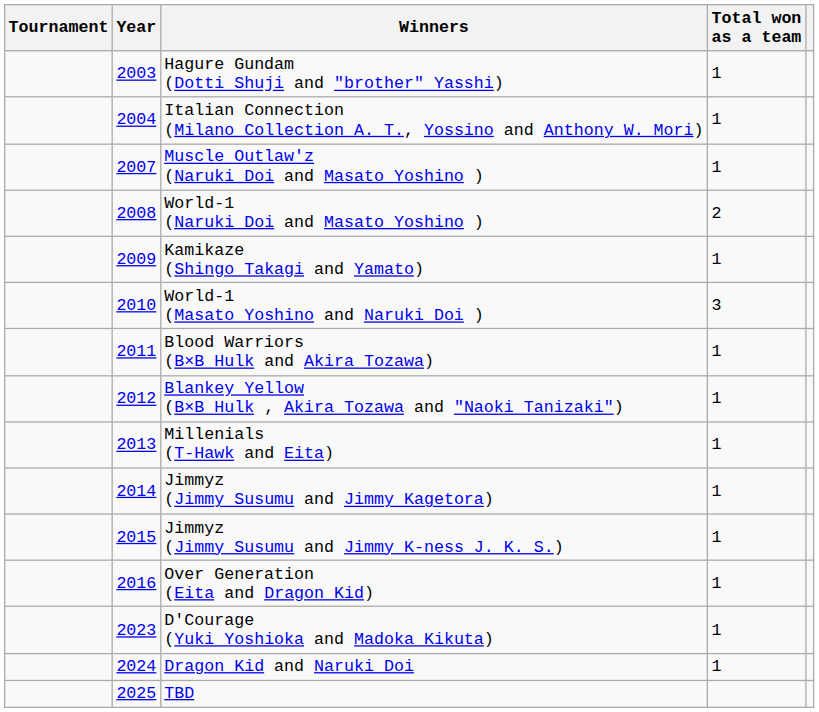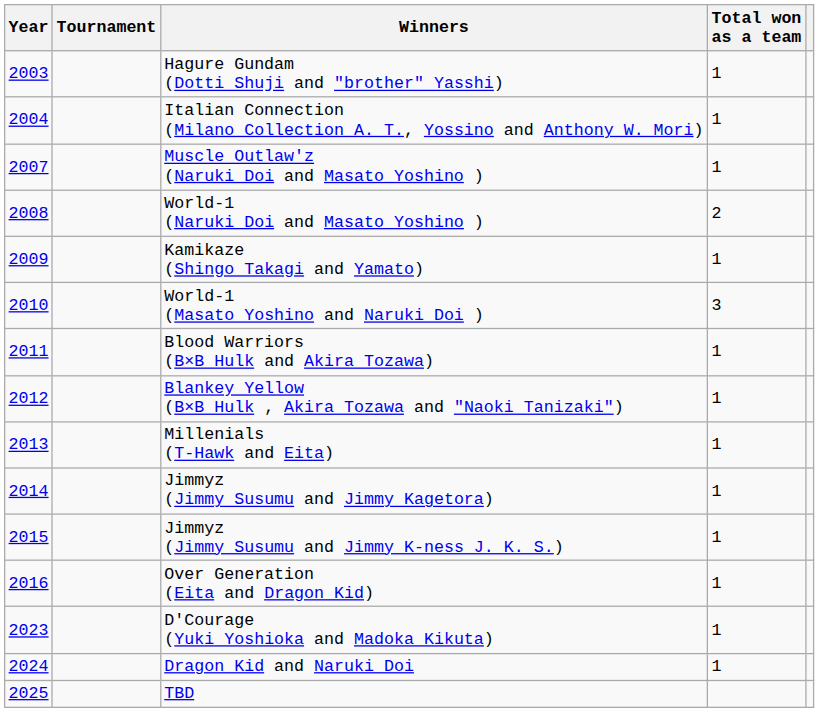 <table class="wikitable sortable">
 <tr>
+<th>Year</th>
 <th>Tournament</th>
-<th>Year</th>
 <th>Winners<br></th>
 <th>Total won<br>as a team</th>
 <th></th>
 </tr>
 <tr>
+<td><a href='#'>2003</a></td>
 <td><br></td>
-<td><a href='#'>2003</a></td>
 <td>Hagure Gundam<br>(<a href='#'>Dotti Shuji</a> and <a href='#'>"brother" Yasshi</a>)</td>
 <td>1</td>
 <td></td>
 </tr>
 <tr>
+<td><a href='#'>2004</a></td>
 <td><br></td>
-<td><a href='#'>2004</a></td>
 <td>Italian Connection<br>(<a href='#'>Milano Collection A. T.</a>, <a href='#'>Yossino</a> and <a href='#'>Anthony W. Mori</a>)</td>
 <td>1</td>
 <td></td>
 </tr>
 <tr>
+<td><a href='#'>2007</a></td>
 <td></td>
-<td><a href='#'>2007</a></td>
 <td><a href='#'>Muscle Outlaw'z</a><br>(<a href='#'>Naruki Doi</a> and <a href='#'>Masato Yoshino</a> )</td>
 <td>1</td>
 <td></td>
 </tr>
 <tr>
+<td><a href='#'>2008</a></td>
 <td></td>
-<td><a href='#'>2008</a></td>
 <td>World-1<br>(<a href='#'>Naruki Doi</a>  and <a href='#'>Masato Yoshino</a> )</td>
 <td>2</td>
 <td></td>
 </tr>
 <tr>
+<td><a href='#'>2009</a></td>
 <td></td>
-<td><a href='#'>2009</a></td>
 <td>Kamikaze<br>(<a href='#'>Shingo Takagi</a> and <a href='#'>Yamato</a>)</td>
 <td>1</td>
 <td></td>
 </tr>
 <tr>
+<td><a href='#'>2010</a></td>
 <td></td>
-<td><a href='#'>2010</a></td>
 <td>World-1<br>(<a href='#'>Masato Yoshino</a>  and <a href='#'>Naruki Doi</a> )</td>
 <td>3</td>
 <td></td>
 </tr>
 <tr>
+<td><a href='#'>2011</a></td>
 <td></td>
-<td><a href='#'>2011</a></td>
 <td>Blood Warriors<br>(<a href='#'>B×B Hulk</a> and <a href='#'>Akira Tozawa</a>)</td>
 <td>1</td>
 <td></td>
 </tr>
 <tr>
+<td><a href='#'>2012</a></td>
 <td></td>
-<td><a href='#'>2012</a></td>
 <td><a href='#'>Blankey Yellow</a><br>(<a href='#'>B×B Hulk</a> , <a href='#'>Akira Tozawa</a>  and <a href='#'>"Naoki Tanizaki"</a>)</td>
 <td>1</td>
 <td></td>
 </tr>
 <tr>
+<td><a href='#'>2013</a></td>
 <td></td>
-<td><a href='#'>2013</a></td>
 <td>Millenials<br>(<a href='#'>T-Hawk</a>  and <a href='#'>Eita</a>)</td>
 <td>1</td>
 <td></td>
 </tr>
 <tr>
+<td><a href='#'>2014</a></td>
 <td></td>
-<td><a href='#'>2014</a></td>
 <td>Jimmyz<br>(<a href='#'>Jimmy Susumu</a> and <a href='#'>Jimmy Kagetora</a>)</td>
 <td>1</td>
 <td></td>
 </tr>
 <tr>
+<td><a href='#'>2015</a></td>
 <td></td>
-<td><a href='#'>2015</a></td>
 <td>Jimmyz<br>(<a href='#'>Jimmy Susumu</a>  and <a href='#'>Jimmy K-ness J. K. S.</a>)</td>
 <td>1</td>
 <td></td>
 </tr>
 <tr>
+<td><a href='#'>2016</a></td>
 <td></td>
-<td><a href='#'>2016</a></td>
 <td>Over Generation<br>(<a href='#'>Eita</a>  and <a href='#'>Dragon Kid</a>)</td>
 <td>1</td>
 <td></td>
 </tr>
 <tr>
+<td><a href='#'>2023</a></td>
 <td></td>
-<td><a href='#'>2023</a></td>
 <td>D'Courage<br>(<a href='#'>Yuki Yoshioka</a> and <a href='#'>Madoka Kikuta</a>)</td>
 <td>1</td>
 <td></td>
 </tr>
 <tr>
+<td><a href='#'>2024</a></td>
 <td></td>
-<td><a href='#'>2024</a></td>
 <td><a href='#'>Dragon Kid</a>  and <a href='#'>Naruki Doi</a> </td>
 <td>1</td>
 <td></td>
 </tr>
 <tr>
+<td><a href='#'>2025</a></td>
 <td></td>
-<td><a href='#'>2025</a></td>
 <td><a href='#'>TBD</a></td>
 <td></td>
 <td></td>
 </tr>
 </table>
